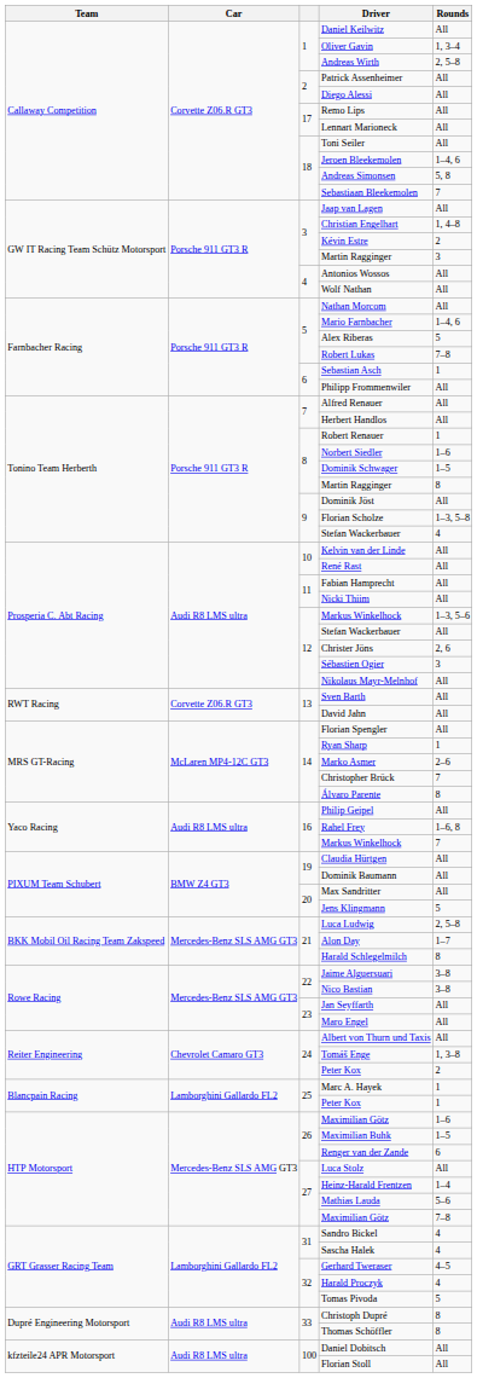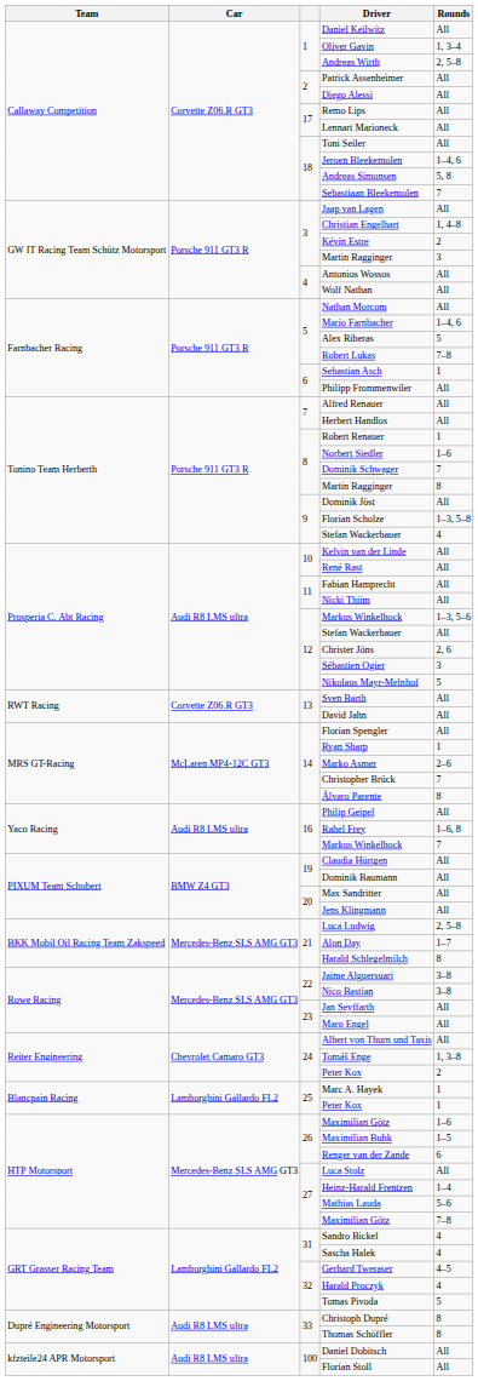 <table class="wikitable" style="font-size: 85%;">
 <tr>
 <th>Team</th>
 <th>Car</th>
 <th></th>
 <th>Driver</th>
 <th>Rounds</th>
 </tr>
 <tr>
 <td rowspan=11> <a href='#'>Callaway Competition</a></td>
 <td rowspan=11><a href='#'>Corvette Z06.R GT3</a></td>
 <td rowspan=3>1</td>
 <td> <a href='#'>Daniel Keilwitz</a></td>
 <td>All</td>
 </tr>
 <tr>
 <td> <a href='#'>Oliver Gavin</a></td>
 <td>1, 3–4</td>
 </tr>
 <tr>
 <td> <a href='#'>Andreas Wirth</a></td>
 <td>2, 5–8</td>
 </tr>
 <tr>
 <td rowspan=2>2</td>
 <td> Patrick Assenheimer</td>
 <td>All</td>
 </tr>
 <tr>
 <td> <a href='#'>Diego Alessi</a></td>
 <td>All</td>
 </tr>
 <tr>
 <td rowspan=2>17</td>
 <td> Remo Lips</td>
 <td>All</td>
 </tr>
 <tr>
 <td> Lennart Marioneck</td>
 <td>All</td>
 </tr>
 <tr>
 <td rowspan=4>18</td>
 <td> Toni Seiler</td>
 <td>All</td>
 </tr>
 <tr>
 <td> <a href='#'>Jeroen Bleekemolen</a></td>
 <td>1–4, 6</td>
 </tr>
 <tr>
 <td> <a href='#'>Andreas Simonsen</a></td>
 <td>5, 8</td>
 </tr>
 <tr>
 <td> <a href='#'>Sebastiaan Bleekemolen</a></td>
 <td>7</td>
 </tr>
 <tr>
 <td rowspan=6> GW IT Racing Team Schütz Motorsport</td>
 <td rowspan=6><a href='#'>Porsche 911 GT3 R</a></td>
 <td rowspan=4>3</td>
 <td> <a href='#'>Jaap van Lagen</a></td>
 <td>All</td>
 </tr>
 <tr>
 <td> <a href='#'>Christian Engelhart</a></td>
 <td>1, 4–8</td>
 </tr>
 <tr>
 <td> <a href='#'>Kévin Estre</a></td>
 <td>2</td>
 </tr>
 <tr>
 <td> Martin Ragginger</td>
 <td>3</td>
 </tr>
 <tr>
 <td rowspan=2>4</td>
 <td> Antonios Wossos</td>
 <td>All</td>
 </tr>
 <tr>
 <td> Wolf Nathan</td>
 <td>All</td>
 </tr>
 <tr>
 <td rowspan=6> Farnbacher Racing</td>
 <td rowspan=6><a href='#'>Porsche 911 GT3 R</a></td>
 <td rowspan=4>5</td>
 <td> <a href='#'>Nathan Morcom</a></td>
 <td>All</td>
 </tr>
 <tr>
 <td> <a href='#'>Mario Farnbacher</a></td>
 <td>1–4, 6</td>
 </tr>
 <tr>
 <td> Alex Riberas</td>
 <td>5</td>
 </tr>
 <tr>
 <td> <a href='#'>Robert Lukas</a></td>
 <td>7–8</td>
 </tr>
 <tr>
 <td rowspan=2>6</td>
 <td> <a href='#'>Sebastian Asch</a></td>
 <td>1</td>
 </tr>
 <tr>
 <td> Philipp Frommenwiler</td>
 <td>All</td>
 </tr>
 <tr>
 <td rowspan=9> Tonino Team Herberth</td>
 <td rowspan=9><a href='#'>Porsche 911 GT3 R</a></td>
 <td rowspan=2>7</td>
 <td> Alfred Renauer</td>
 <td>All</td>
 </tr>
 <tr>
 <td> Herbert Handlos</td>
 <td>All</td>
 </tr>
 <tr>
 <td rowspan=4>8</td>
 <td> Robert Renauer</td>
 <td>1</td>
 </tr>
 <tr>
 <td> <a href='#'>Norbert Siedler</a></td>
 <td>1–6</td>
 </tr>
 <tr>
 <td> <a href='#'>Dominik Schwager</a></td>
-<td>1–5</td>
+<td>7</td>
 </tr>
 <tr>
 <td> Martin Ragginger</td>
 <td>8</td>
 </tr>
 <tr>
 <td rowspan=3>9</td>
 <td> Dominik Jöst</td>
 <td>All</td>
 </tr>
 <tr>
 <td> Florian Scholze</td>
 <td>1–3, 5–8</td>
 </tr>
 <tr>
 <td> Stefan Wackerbauer</td>
 <td>4</td>
 </tr>
 <tr>
 <td rowspan=9> <a href='#'>Prosperia C. Abt Racing</a></td>
 <td rowspan=9><a href='#'>Audi R8 LMS ultra</a></td>
 <td rowspan=2>10</td>
 <td> <a href='#'>Kelvin van der Linde</a></td>
 <td>All</td>
 </tr>
 <tr>
 <td> <a href='#'>René Rast</a></td>
 <td>All</td>
 </tr>
 <tr>
 <td rowspan=2>11</td>
 <td> Fabian Hamprecht</td>
 <td>All</td>
 </tr>
 <tr>
 <td> <a href='#'>Nicki Thiim</a></td>
 <td>All</td>
 </tr>
 <tr>
 <td rowspan=5>12</td>
 <td> <a href='#'>Markus Winkelhock</a></td>
 <td>1–3, 5–6</td>
 </tr>
 <tr>
 <td> Stefan Wackerbauer</td>
 <td>All</td>
 </tr>
 <tr>
 <td> Christer Jöns</td>
 <td>2, 6</td>
 </tr>
 <tr>
 <td> <a href='#'>Sébastien Ogier</a></td>
 <td>3</td>
 </tr>
 <tr>
 <td> <a href='#'>Nikolaus Mayr-Melnhof</a></td>
-<td>All</td>
+<td>5</td>
 </tr>
 <tr>
 <td rowspan=2> RWT Racing</td>
 <td rowspan=2><a href='#'>Corvette Z06.R GT3</a></td>
 <td rowspan=2>13</td>
 <td> <a href='#'>Sven Barth</a></td>
 <td>All</td>
 </tr>
 <tr>
 <td> David Jahn</td>
 <td>All</td>
 </tr>
 <tr>
 <td rowspan=5> MRS GT-Racing</td>
 <td rowspan=5><a href='#'>McLaren MP4-12C GT3</a></td>
 <td rowspan=5>14</td>
 <td> Florian Spengler</td>
 <td>All</td>
 </tr>
 <tr>
 <td> <a href='#'>Ryan Sharp</a></td>
 <td>1</td>
 </tr>
 <tr>
 <td> <a href='#'>Marko Asmer</a></td>
 <td>2–6</td>
 </tr>
 <tr>
 <td> Christopher Brück</td>
 <td>7</td>
 </tr>
 <tr>
 <td> <a href='#'>Álvaro Parente</a></td>
 <td>8</td>
 </tr>
 <tr>
 <td rowspan=3> Yaco Racing</td>
 <td rowspan=3><a href='#'>Audi R8 LMS ultra</a></td>
 <td rowspan=3>16</td>
 <td> <a href='#'>Philip Geipel</a></td>
 <td>All</td>
 </tr>
 <tr>
 <td> <a href='#'>Rahel Frey</a></td>
 <td>1–6, 8</td>
 </tr>
 <tr>
 <td> <a href='#'>Markus Winkelhock</a></td>
 <td>7</td>
 </tr>
 <tr>
 <td rowspan=4> <a href='#'>PIXUM Team Schubert</a></td>
 <td rowspan=4><a href='#'>BMW Z4 GT3</a></td>
 <td rowspan=2>19</td>
 <td> <a href='#'>Claudia Hürtgen</a></td>
 <td>All</td>
 </tr>
 <tr>
 <td> Dominik Baumann</td>
 <td>All</td>
 </tr>
 <tr>
 <td rowspan=2>20</td>
 <td> Max Sandritter</td>
 <td>All</td>
 </tr>
 <tr>
 <td> <a href='#'>Jens Klingmann</a></td>
-<td>5</td>
+<td>All</td>
 </tr>
 <tr>
 <td rowspan=3> <a href='#'>BKK Mobil Oil Racing Team Zakspeed</a></td>
 <td rowspan=3><a href='#'>Mercedes-Benz SLS AMG GT3</a></td>
 <td rowspan=3>21</td>
 <td> <a href='#'>Luca Ludwig</a></td>
 <td>2, 5–8</td>
 </tr>
 <tr>
 <td> <a href='#'>Alon Day</a></td>
 <td>1–7</td>
 </tr>
 <tr>
 <td> <a href='#'>Harald Schlegelmilch</a></td>
 <td>8</td>
 </tr>
 <tr>
 <td rowspan=4> <a href='#'>Rowe Racing</a></td>
 <td rowspan=4><a href='#'>Mercedes-Benz SLS AMG GT3</a></td>
 <td rowspan=2>22</td>
 <td> <a href='#'>Jaime Alguersuari</a></td>
 <td>3–8</td>
 </tr>
 <tr>
 <td> <a href='#'>Nico Bastian</a></td>
 <td>3–8</td>
 </tr>
 <tr>
 <td rowspan=2>23</td>
 <td> <a href='#'>Jan Seyffarth</a></td>
 <td>All</td>
 </tr>
 <tr>
 <td> <a href='#'>Maro Engel</a></td>
 <td>All</td>
 </tr>
 <tr>
 <td rowspan=3> <a href='#'>Reiter Engineering</a></td>
 <td rowspan=3><a href='#'>Chevrolet Camaro GT3</a></td>
 <td rowspan=3>24</td>
 <td> <a href='#'>Albert von Thurn und Taxis</a></td>
 <td>All</td>
 </tr>
 <tr>
 <td> <a href='#'>Tomáš Enge</a></td>
 <td>1, 3–8</td>
 </tr>
 <tr>
 <td> <a href='#'>Peter Kox</a></td>
 <td>2</td>
 </tr>
 <tr>
 <td rowspan=2> <a href='#'>Blancpain Racing</a></td>
 <td rowspan=2><a href='#'>Lamborghini Gallardo FL2</a></td>
 <td rowspan=2>25</td>
 <td> Marc A. Hayek</td>
 <td>1</td>
 </tr>
 <tr>
 <td> <a href='#'>Peter Kox</a></td>
 <td>1</td>
 </tr>
 <tr>
 <td rowspan=7> <a href='#'>HTP Motorsport</a></td>
 <td rowspan=7><a href='#'>Mercedes-Benz SLS AMG</a> GT3</td>
 <td rowspan=3>26</td>
 <td> <a href='#'>Maximilian Götz</a></td>
 <td>1–6</td>
 </tr>
 <tr>
 <td> <a href='#'>Maximilian Buhk</a></td>
 <td>1–5</td>
 </tr>
 <tr>
 <td> <a href='#'>Renger van der Zande</a></td>
 <td>6</td>
 </tr>
 <tr>
 <td rowspan=4>27</td>
 <td> <a href='#'>Luca Stolz</a></td>
 <td>All</td>
 </tr>
 <tr>
 <td> <a href='#'>Heinz-Harald Frentzen</a></td>
 <td>1–4</td>
 </tr>
 <tr>
 <td> <a href='#'>Mathias Lauda</a></td>
 <td>5–6</td>
 </tr>
 <tr>
 <td> <a href='#'>Maximilian Götz</a></td>
 <td>7–8</td>
 </tr>
 <tr>
 <td rowspan=5> <a href='#'>GRT Grasser Racing Team</a></td>
 <td rowspan=5><a href='#'>Lamborghini Gallardo FL2</a></td>
 <td rowspan=2>31</td>
 <td> Sandro Bickel</td>
 <td>4</td>
 </tr>
 <tr>
 <td> Sascha Halek</td>
 <td>4</td>
 </tr>
 <tr>
 <td rowspan=3>32</td>
 <td> <a href='#'>Gerhard Tweraser</a></td>
 <td>4–5</td>
 </tr>
 <tr>
 <td> <a href='#'>Harald Proczyk</a></td>
 <td>4</td>
 </tr>
 <tr>
 <td> Tomas Pivoda</td>
 <td>5</td>
 </tr>
 <tr>
 <td rowspan=2> Dupré Engineering Motorsport</td>
 <td rowspan=2><a href='#'>Audi R8 LMS ultra</a></td>
 <td rowspan=2>33</td>
 <td> Christoph Dupré</td>
 <td>8</td>
 </tr>
 <tr>
 <td> Thomas Schöffler</td>
 <td>8</td>
 </tr>
 <tr>
 <td rowspan=2> kfzteile24 APR Motorsport</td>
 <td rowspan=2><a href='#'>Audi R8 LMS ultra</a></td>
 <td rowspan=2>100</td>
 <td> Daniel Dobitsch</td>
 <td>All</td>
 </tr>
 <tr>
 <td> Florian Stoll</td>
 <td>All</td>
 </tr>
 </table>
